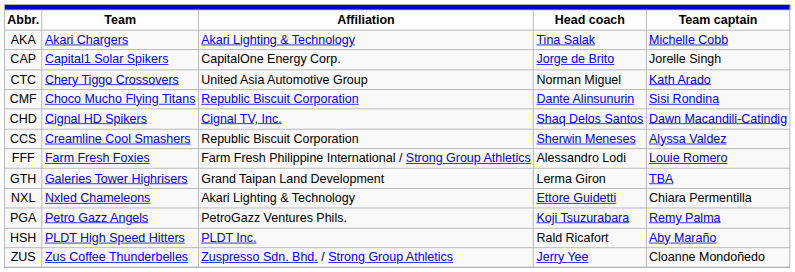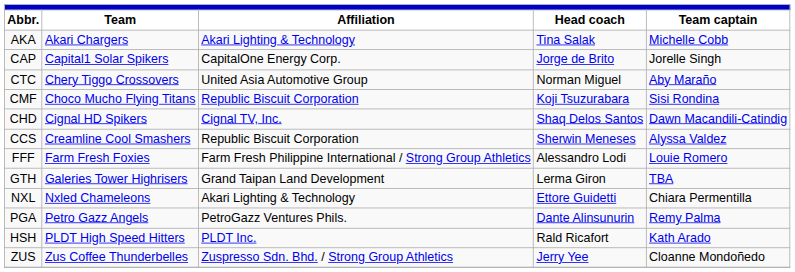 <table class="wikitable" font-size:90%">
 <tr>
 <th style=background:#0000CD colspan="6"><span></span></th>
 </tr>
 <tr>
 <th style="background:white">Abbr.</th>
 <th style="background:white">Team</th>
 <th style="background:white">Affiliation</th>
 <th style="background:white">Head coach</th>
 <th style="background:white">Team captain</th>
 </tr>
 <tr>
 <td style="text-align:center">AKA</td>
 <td><a href='#'>Akari Chargers</a></td>
 <td><a href='#'>Akari Lighting & Technology</a></td>
 <td> <a href='#'>Tina Salak</a></td>
 <td><a href='#'>Michelle Cobb</a></td>
 </tr>
 <tr>
 <td style="text-align:center">CAP</td>
 <td><a href='#'>Capital1 Solar Spikers</a></td>
 <td>CapitalOne Energy Corp.</td>
 <td> <a href='#'>Jorge de Brito</a></td>
 <td>Jorelle Singh</td>
 </tr>
 <tr>
 <td style="text-align:center">CTC</td>
 <td><a href='#'>Chery Tiggo Crossovers</a></td>
 <td>United Asia Automotive Group</td>
 <td> Norman Miguel</td>
-<td><a href='#'>Kath Arado</a></td>
+<td><a href='#'>Aby Maraño</a></td>
 </tr>
 <tr>
 <td style="text-align:center">CMF</td>
 <td><a href='#'>Choco Mucho Flying Titans</a></td>
 <td><a href='#'>Republic Biscuit Corporation</a></td>
-<td> <a href='#'>Dante Alinsunurin</a></td>
+<td> <a href='#'>Koji Tsuzurabara</a></td>
 <td><a href='#'>Sisi Rondina</a></td>
 </tr>
 <tr>
 <td style="text-align:center">CHD</td>
 <td><a href='#'>Cignal HD Spikers</a></td>
 <td><a href='#'>Cignal TV, Inc.</a></td>
 <td> <a href='#'>Shaq Delos Santos</a></td>
 <td><a href='#'>Dawn Macandili-Catindig</a></td>
 </tr>
 <tr>
 <td style="text-align:center">CCS</td>
 <td><a href='#'>Creamline Cool Smashers</a></td>
 <td>Republic Biscuit Corporation</td>
 <td> <a href='#'>Sherwin Meneses</a></td>
 <td><a href='#'>Alyssa Valdez</a></td>
 </tr>
 <tr>
 <td style="text-align:center">FFF</td>
 <td><a href='#'>Farm Fresh Foxies</a></td>
 <td>Farm Fresh Philippine International /  <a href='#'>Strong Group Athletics</a></td>
 <td> Alessandro Lodi</td>
 <td><a href='#'>Louie Romero</a></td>
 </tr>
 <tr>
 <td style="text-align:center">GTH</td>
 <td><a href='#'>Galeries Tower Highrisers</a></td>
 <td>Grand Taipan Land Development</td>
 <td> Lerma Giron</td>
 <td><a href='#'>TBA</a></td>
 </tr>
 <tr>
 <td style="text-align:center">NXL</td>
 <td><a href='#'>Nxled Chameleons</a></td>
 <td>Akari Lighting & Technology</td>
 <td> <a href='#'>Ettore Guidetti</a></td>
 <td>Chiara Permentilla</td>
 </tr>
 <tr>
 <td style="text-align:center">PGA</td>
 <td><a href='#'>Petro Gazz Angels</a></td>
 <td>PetroGazz Ventures Phils.</td>
-<td> <a href='#'>Koji Tsuzurabara</a></td>
+<td> <a href='#'>Dante Alinsunurin</a></td>
 <td><a href='#'>Remy Palma</a></td>
 </tr>
 <tr>
 <td style="text-align:center">HSH</td>
 <td><a href='#'>PLDT High Speed Hitters</a></td>
 <td><a href='#'>PLDT Inc.</a></td>
 <td> Rald Ricafort</td>
-<td><a href='#'>Aby Maraño</a></td>
+<td><a href='#'>Kath Arado</a></td>
 </tr>
 <tr>
 <td style="text-align:center">ZUS</td>
 <td><a href='#'>Zus Coffee Thunderbelles</a></td>
 <td><a href='#'>Zuspresso Sdn. Bhd.</a> / <a href='#'>Strong Group Athletics</a></td>
 <td> <a href='#'>Jerry Yee</a></td>
 <td>Cloanne Mondoñedo</td>
 </tr>
 <tr>
 </tr>
 </table>
